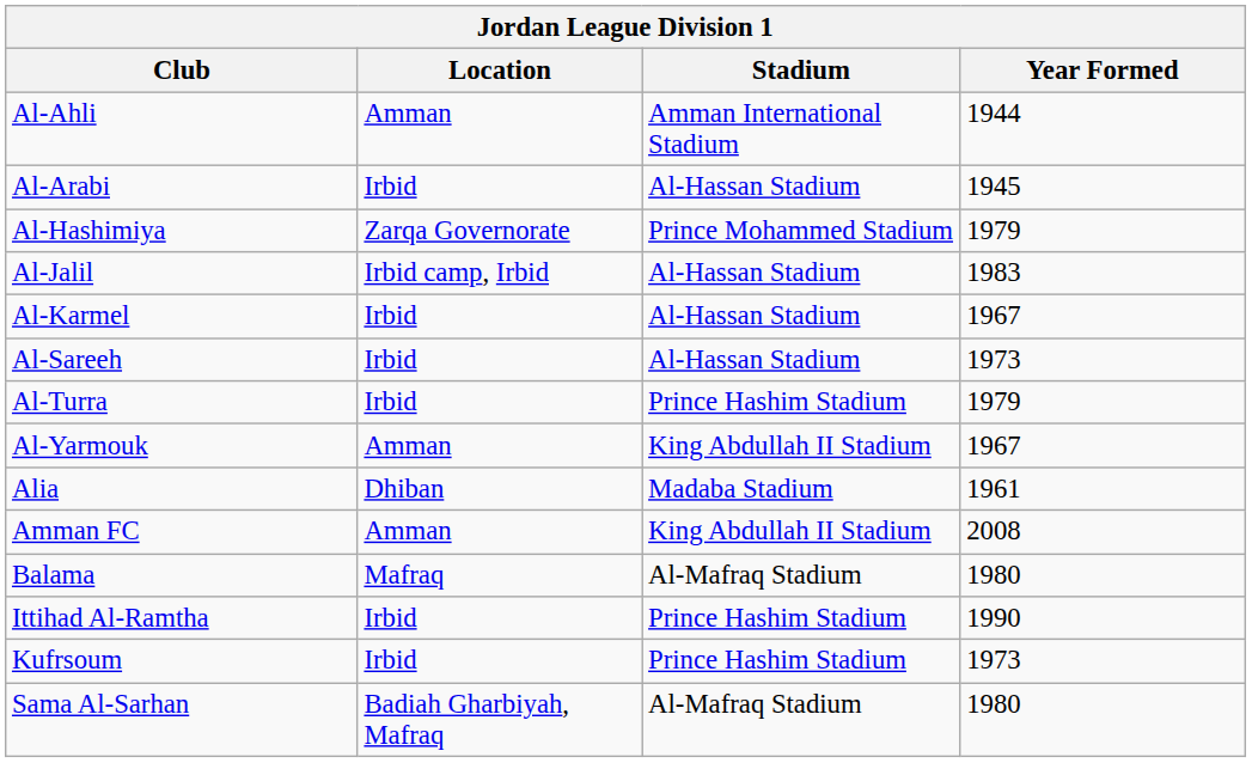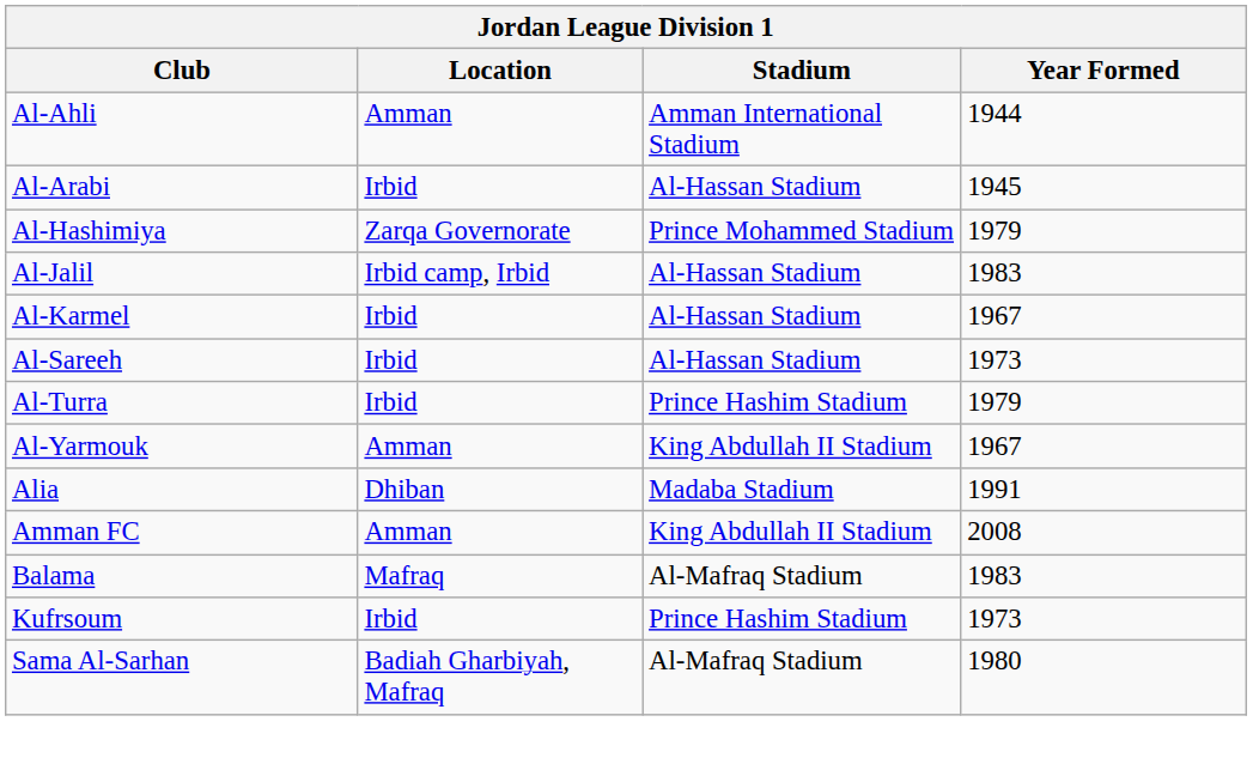 <table class="wikitable">
 <tr>
 <th colspan="4">Jordan League Division 1</th>
 </tr>
 <tr>
 <th style="width:200px;">Club</th>
 <th style="width:160px;">Location</th>
 <th style="width:180px;">Stadium</th>
 <th style="width:160px;">Year Formed</th>
 </tr>
 <tr style="vertical-align:top;">
 <td><a href='#'>Al-Ahli</a></td>
 <td><a href='#'>Amman</a></td>
 <td><a href='#'>Amman International Stadium</a></td>
 <td>1944</td>
 </tr>
 <tr style="vertical-align:top;">
 <td><a href='#'>Al-Arabi</a></td>
 <td><a href='#'>Irbid</a></td>
 <td><a href='#'>Al-Hassan Stadium</a></td>
 <td>1945</td>
 </tr>
 <tr style="vertical-align:top;">
 <td><a href='#'>Al-Hashimiya</a></td>
 <td><a href='#'>Zarqa Governorate</a></td>
 <td><a href='#'>Prince Mohammed Stadium</a></td>
 <td>1979</td>
 </tr>
 <tr style="vertical-align:top;">
 <td><a href='#'>Al-Jalil</a></td>
 <td><a href='#'>Irbid camp</a>, <a href='#'>Irbid</a></td>
 <td><a href='#'>Al-Hassan Stadium</a></td>
 <td>1983</td>
 </tr>
 <tr style="vertical-align:top;">
 <td><a href='#'>Al-Karmel</a></td>
 <td><a href='#'>Irbid</a></td>
 <td><a href='#'>Al-Hassan Stadium</a></td>
 <td>1967</td>
 </tr>
 <tr style="vertical-align:top;">
 <td><a href='#'>Al-Sareeh</a></td>
 <td><a href='#'>Irbid</a></td>
 <td><a href='#'>Al-Hassan Stadium</a></td>
 <td>1973</td>
 </tr>
 <tr style="vertical-align:top;">
 <td><a href='#'>Al-Turra</a></td>
 <td><a href='#'>Irbid</a></td>
 <td><a href='#'>Prince Hashim Stadium</a></td>
 <td>1979</td>
 </tr>
 <tr style="vertical-align:top;">
 <td><a href='#'>Al-Yarmouk</a></td>
 <td><a href='#'>Amman</a></td>
 <td><a href='#'>King Abdullah II Stadium</a></td>
 <td>1967</td>
 </tr>
 <tr style="vertical-align:top;">
 <td><a href='#'>Alia</a></td>
 <td><a href='#'>Dhiban</a></td>
 <td><a href='#'>Madaba Stadium</a></td>
-<td>1961</td>
+<td>1991</td>
 </tr>
 <tr style="vertical-align:top;">
 <td><a href='#'>Amman FC</a></td>
 <td><a href='#'>Amman</a></td>
 <td><a href='#'>King Abdullah II Stadium</a></td>
 <td>2008</td>
 </tr>
 <tr style="vertical-align:top;">
 <td><a href='#'>Balama</a></td>
 <td><a href='#'>Mafraq</a></td>
 <td>Al-Mafraq Stadium</td>
-<td>1980</td>
-</tr>
-<tr style="vertical-align:top;">
-<td><a href='#'>Ittihad Al-Ramtha</a></td>
-<td><a href='#'>Irbid</a></td>
-<td><a href='#'>Prince Hashim Stadium</a></td>
-<td>1990</td>
+<td>1983</td>
 </tr>
 <tr style="vertical-align:top;">
 <td><a href='#'>Kufrsoum</a></td>
 <td><a href='#'>Irbid</a></td>
 <td><a href='#'>Prince Hashim Stadium</a></td>
 <td>1973</td>
 </tr>
 <tr style="vertical-align:top;">
 <td><a href='#'>Sama Al-Sarhan</a></td>
 <td><a href='#'>Badiah Gharbiyah</a>, <a href='#'>Mafraq</a></td>
 <td>Al-Mafraq Stadium</td>
 <td>1980</td>
 </tr>
 </table>
